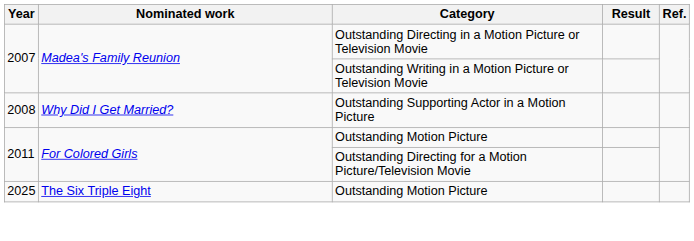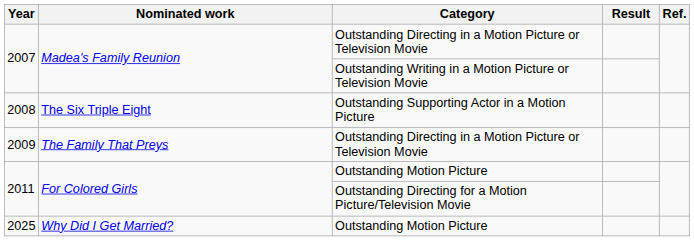 <table class=wikitable>
 <tr>
 <th scope="col" style="width:1em;">Year</th>
 <th scope="col" style="width:39em;">Nominated work</th>
 <th scope="col" style="width:33em;">Category</th>
 <th scope="col" style="width:5em;">Result</th>
 <th scope="col" style="width:1em;">Ref.</th>
 </tr>
 <tr>
 <td rowspan="2">2007</td>
 <td rowspan="2"><em><a href='#'>Madea's Family Reunion</a></em></td>
 <td>Outstanding Directing in a Motion Picture or Television Movie</td>
 <td></td>
 <td style="text-align:center;" rowspan="2"></td>
 </tr>
 <tr>
 <td>Outstanding Writing in a Motion Picture or Television Movie</td>
 <td></td>
 </tr>
 <tr>
 <td>2008</td>
-<td><em><a href='#'>Why Did I Get Married?</a></em></td>
+<td><a href='#'>The Six Triple Eight</a></td>
 <td>Outstanding Supporting Actor in a Motion Picture</td>
+<td></td>
+<td style="text-align:center;"></td>
+</tr>
+<tr>
+<td>2009</td>
+<td><em><a href='#'>The Family That Preys</a></em></td>
+<td>Outstanding Directing in a Motion Picture or Television Movie</td>
 <td></td>
 <td style="text-align:center;"></td>
 </tr>
 <tr>
 <td rowspan="2">2011</td>
 <td rowspan="2"><em><a href='#'>For Colored Girls</a></em></td>
 <td>Outstanding Motion Picture</td>
 <td></td>
 <td style="text-align:center;" rowspan="2"></td>
 </tr>
 <tr>
 <td>Outstanding Directing for a Motion Picture/Television Movie</td>
 <td></td>
 </tr>
 <tr>
 <td>2025</td>
-<td><a href='#'>The Six Triple Eight</a></td>
+<td><em><a href='#'>Why Did I Get Married?</a></em></td>
 <td>Outstanding Motion Picture</td>
 <td></td>
 <td></td>
 </tr>
 </table>
